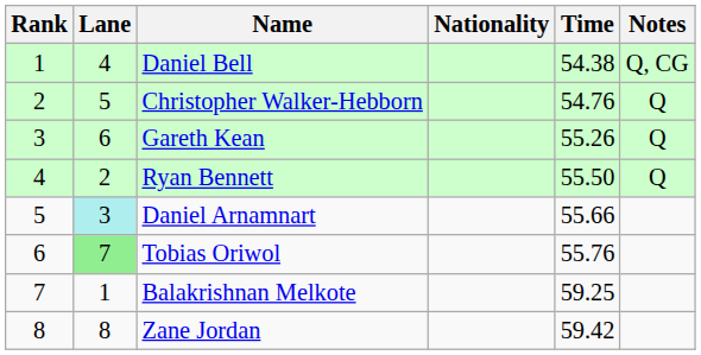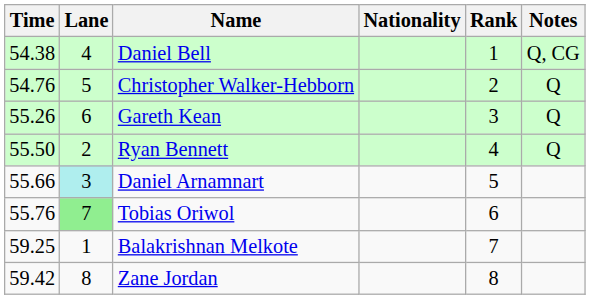 <table class="wikitable sortable" style="text-align:center">
 <tr>
-<th>Rank</th>
+<th>Time</th>
 <th>Lane</th>
 <th>Name</th>
 <th>Nationality</th>
-<th>Time</th>
+<th>Rank</th>
 <th>Notes</th>
 </tr>
 <tr bgcolor=ccffcc>
-<td>1</td>
+<td>54.38</td>
 <td>4</td>
 <td align=left><a href='#'>Daniel Bell</a></td>
 <td align=left></td>
-<td>54.38</td>
+<td>1</td>
 <td>Q, CG</td>
 </tr>
 <tr bgcolor=ccffcc>
-<td>2</td>
+<td>54.76</td>
 <td>5</td>
 <td align=left><a href='#'>Christopher Walker-Hebborn</a></td>
 <td align=left></td>
-<td>54.76</td>
+<td>2</td>
 <td>Q</td>
 </tr>
 <tr bgcolor=ccffcc>
-<td>3</td>
+<td>55.26</td>
 <td>6</td>
 <td align=left><a href='#'>Gareth Kean</a></td>
 <td align=left></td>
-<td>55.26</td>
+<td>3</td>
 <td>Q</td>
 </tr>
 <tr bgcolor=ccffcc>
-<td>4</td>
+<td>55.50</td>
 <td>2</td>
 <td align=left><a href='#'>Ryan Bennett</a></td>
 <td align=left></td>
-<td>55.50</td>
+<td>4</td>
 <td>Q</td>
 </tr>
 <tr>
-<td>5</td>
+<td>55.66</td>
 <td style="background: paleturquoise;">3</td>
 <td align=left><a href='#'>Daniel Arnamnart</a></td>
 <td align=left></td>
-<td>55.66</td>
+<td>5</td>
 <td></td>
 </tr>
 <tr>
-<td>6</td>
+<td>55.76</td>
 <td style="background: lightgreen;">7</td>
 <td align=left><a href='#'>Tobias Oriwol</a></td>
 <td align=left></td>
-<td>55.76</td>
+<td>6</td>
 <td></td>
 </tr>
 <tr>
-<td>7</td>
+<td>59.25</td>
 <td>1</td>
 <td align=left><a href='#'>Balakrishnan Melkote</a></td>
 <td align=left></td>
-<td>59.25</td>
+<td>7</td>
 <td></td>
 </tr>
 <tr>
-<td>8</td>
+<td>59.42</td>
 <td>8</td>
 <td align=left><a href='#'>Zane Jordan</a></td>
 <td align=left></td>
-<td>59.42</td>
+<td>8</td>
 <td></td>
 </tr>
 </table>
